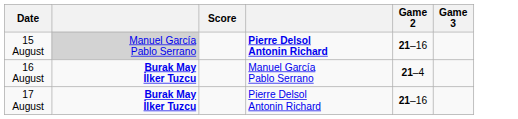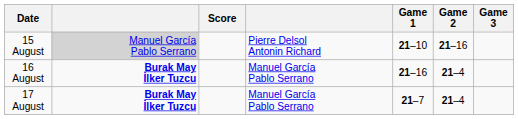 <table class="wikitable" style="text-align: center; font-size:90% ">
 <tr>
 <th width="60">Date</th>
 <th align="right" width="200"></th>
 <th width="60">Score</th>
 <th align="left" width="200"></th>
+<th width="50">Game 1</th>
 <th width="50">Game 2</th>
 <th width="50">Game 3</th>
 </tr>
 <tr>
 <td>15 August</td>
 <td align="right" style="background: lightgrey;"><a href='#'>Manuel García</a> <br><a href='#'>Pablo Serrano</a> </td>
 <td align="center"></td>
-<td align="left"><strong> <a href='#'>Pierre Delsol</a><br> <a href='#'>Antonin Richard</a></strong></td>
+<td align="left"> <a href='#'>Pierre Delsol</a><br> <a href='#'>Antonin Richard</a></td>
+<td><strong>21</strong>–10</td>
 <td><strong>21</strong>–16</td>
 <td></td>
 </tr>
 <tr>
 <td>16 August</td>
 <td align="right"><strong><a href='#'>Burak May</a> <br><a href='#'>İlker Tuzcu</a> </strong></td>
 <td align="center"></td>
 <td align="left"> <a href='#'>Manuel García</a><br> <a href='#'>Pablo Serrano</a></td>
+<td><strong>21</strong>–16</td>
 <td><strong>21</strong>–4</td>
 <td></td>
 </tr>
 <tr>
 <td>17 August</td>
 <td align="right"><strong><a href='#'>Burak May</a> <br><a href='#'>İlker Tuzcu</a> </strong></td>
 <td align="center"></td>
-<td align="left"> <a href='#'>Pierre Delsol</a><br> <a href='#'>Antonin Richard</a></td>
-<td><strong>21</strong>–16</td>
+<td align="left"> <a href='#'>Manuel García</a><br> <a href='#'>Pablo Serrano</a></td>
+<td><strong>21</strong>–7</td>
+<td><strong>21</strong>–4</td>
 <td></td>
 </tr>
 </table>
